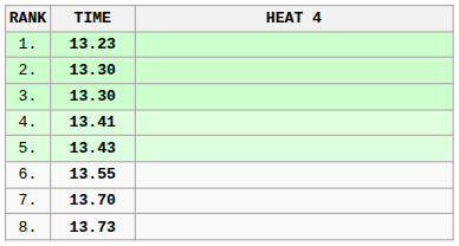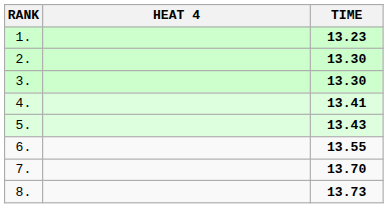 <table class="wikitable" style="border-collapse: collapse; font-size: 90%;">
 <tr>
 <th>RANK</th>
+<th style="width: 20em">HEAT 4</th>
 <th style="width: 5em">TIME</th>
-<th style="width: 20em">HEAT 4</th>
 </tr>
 <tr style="background:#ccffcc;">
 <td align="center">1.</td>
+<td></td>
 <td align="center"><strong>13.23</strong></td>
-<td></td>
 </tr>
 <tr style="background:#ccffcc;">
 <td align="center">2.</td>
+<td></td>
 <td align="center"><strong>13.30</strong></td>
-<td></td>
 </tr>
 <tr style="background:#ccffcc;">
 <td align="center">3.</td>
+<td></td>
 <td align="center"><strong>13.30</strong></td>
-<td></td>
 </tr>
 <tr style="background:#ddffdd;">
 <td align="center">4.</td>
+<td></td>
 <td align="center"><strong>13.41</strong></td>
-<td></td>
 </tr>
 <tr style="background:#ddffdd;">
 <td align="center">5.</td>
+<td></td>
 <td align="center"><strong>13.43</strong></td>
-<td></td>
 </tr>
 <tr>
 <td align="center">6.</td>
+<td></td>
 <td align="center"><strong>13.55</strong></td>
-<td></td>
 </tr>
 <tr>
 <td align="center">7.</td>
+<td></td>
 <td align="center"><strong>13.70</strong></td>
-<td></td>
 </tr>
 <tr>
 <td align="center">8.</td>
+<td></td>
 <td align="center"><strong>13.73</strong></td>
-<td></td>
 </tr>
 </table>
